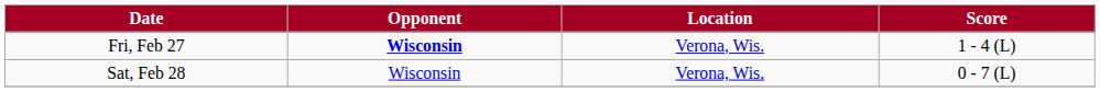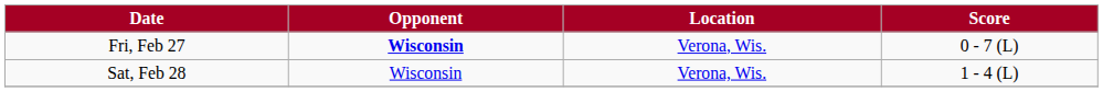 <table class="wikitable" width="80%">
 <tr align="center"  style="background:#A50024;color:white;">
 <td><strong>Date</strong></td>
 <td><strong>Opponent</strong></td>
 <td><strong>Location</strong></td>
 <td><strong>Score</strong></td>
 </tr>
 <tr align="center" bgcolor="">
 <td>Fri, Feb 27</td>
 <td><strong><a href='#'>Wisconsin</a></strong></td>
 <td><a href='#'>Verona, Wis.</a></td>
-<td>1 - 4 (L)</td>
+<td>0 - 7 (L)</td>
 </tr>
 <tr align="center" bgcolor="">
 <td>Sat, Feb 28</td>
 <td><a href='#'>Wisconsin</a></td>
 <td><a href='#'>Verona, Wis.</a></td>
-<td>0 - 7 (L)</td>
+<td>1 - 4 (L)</td>
 </tr>
 <tr align="center" bgcolor="">
 </tr>
 </table>
